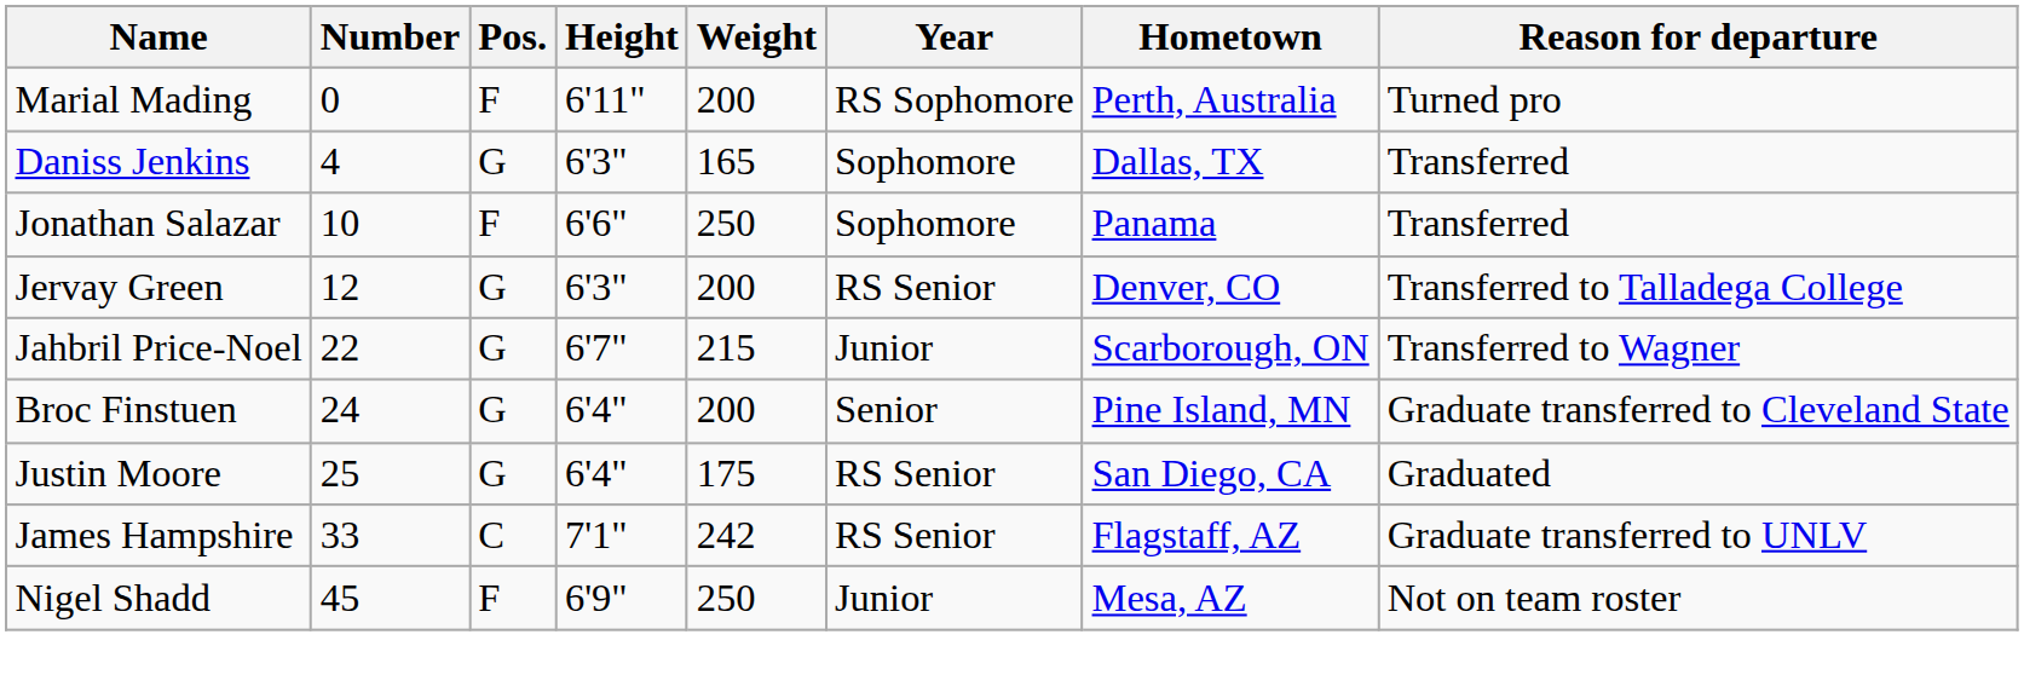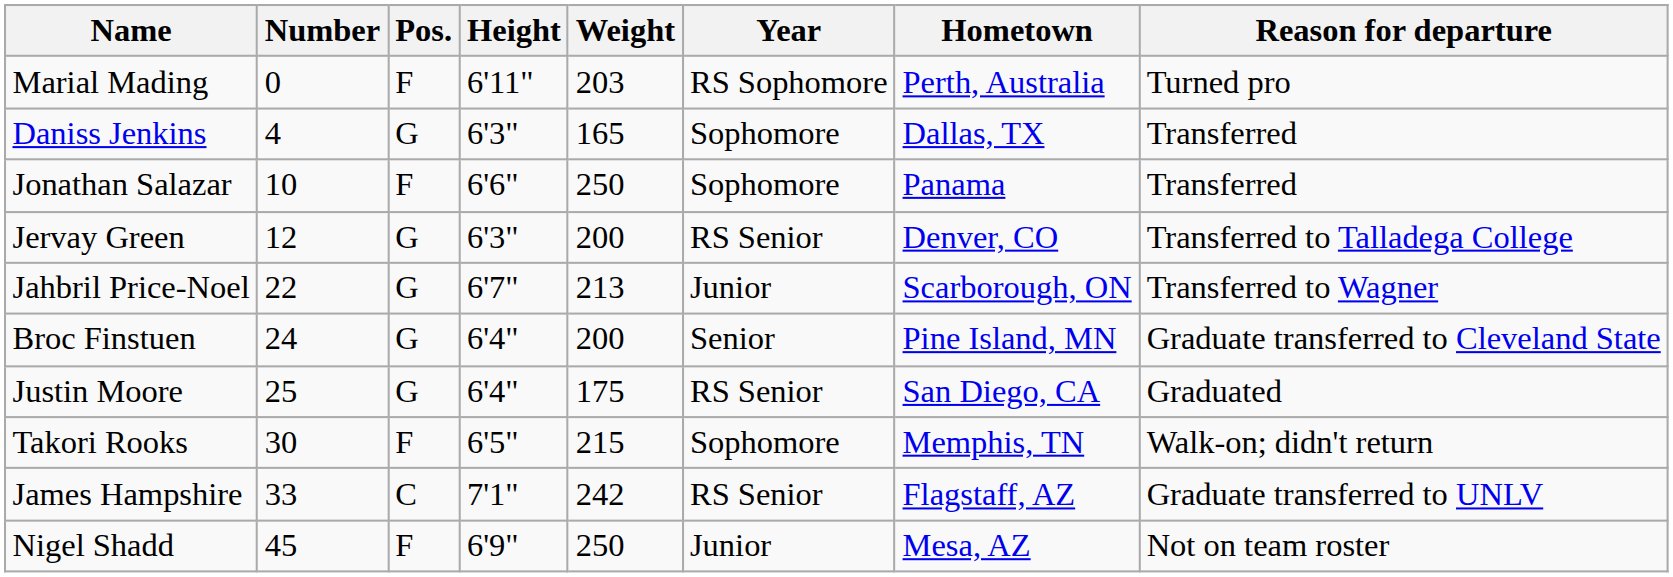 <table class="wikitable sortable" border="1">
 <tr>
 <th>Name</th>
 <th>Number</th>
 <th>Pos.</th>
 <th>Height</th>
 <th>Weight</th>
 <th>Year</th>
 <th>Hometown</th>
 <th class="unsortable">Reason for departure</th>
 </tr>
 <tr>
 <td>Marial Mading</td>
 <td>0</td>
 <td>F</td>
 <td>6'11"</td>
-<td>200</td>
+<td>203</td>
 <td>RS Sophomore</td>
 <td><a href='#'>Perth, Australia</a></td>
 <td>Turned pro</td>
 </tr>
 <tr>
 <td><a href='#'>Daniss Jenkins</a></td>
 <td>4</td>
 <td>G</td>
 <td>6'3"</td>
 <td>165</td>
 <td>Sophomore</td>
 <td><a href='#'>Dallas, TX</a></td>
 <td>Transferred</td>
 </tr>
 <tr>
 <td>Jonathan Salazar</td>
 <td>10</td>
 <td>F</td>
 <td>6'6"</td>
 <td>250</td>
 <td>Sophomore</td>
 <td><a href='#'>Panama</a></td>
 <td>Transferred</td>
 </tr>
 <tr>
 <td>Jervay Green</td>
 <td>12</td>
 <td>G</td>
 <td>6'3"</td>
 <td>200</td>
 <td>RS Senior</td>
 <td><a href='#'>Denver, CO</a></td>
 <td>Transferred to <a href='#'>Talladega College</a></td>
 </tr>
 <tr>
 <td>Jahbril Price-Noel</td>
 <td>22</td>
 <td>G</td>
 <td>6'7"</td>
-<td>215</td>
+<td>213</td>
 <td>Junior</td>
 <td><a href='#'>Scarborough, ON</a></td>
 <td>Transferred to <a href='#'>Wagner</a></td>
 </tr>
 <tr>
 <td>Broc Finstuen</td>
 <td>24</td>
 <td>G</td>
 <td>6'4"</td>
 <td>200</td>
 <td>Senior</td>
 <td><a href='#'>Pine Island, MN</a></td>
 <td>Graduate transferred to <a href='#'>Cleveland State</a></td>
 </tr>
 <tr>
 <td>Justin Moore</td>
 <td>25</td>
 <td>G</td>
 <td>6'4"</td>
 <td>175</td>
 <td>RS Senior</td>
 <td><a href='#'>San Diego, CA</a></td>
 <td>Graduated</td>
 </tr>
 <tr>
+<td>Takori Rooks</td>
+<td>30</td>
+<td>F</td>
+<td>6'5"</td>
+<td>215</td>
+<td>Sophomore</td>
+<td><a href='#'>Memphis, TN</a></td>
+<td>Walk-on; didn't return</td>
+</tr>
+<tr>
 <td>James Hampshire</td>
 <td>33</td>
 <td>C</td>
 <td>7'1"</td>
 <td>242</td>
 <td>RS Senior</td>
 <td><a href='#'>Flagstaff, AZ</a></td>
 <td>Graduate transferred to <a href='#'>UNLV</a></td>
 </tr>
 <tr>
 <td>Nigel Shadd</td>
 <td>45</td>
 <td>F</td>
 <td>6'9"</td>
 <td>250</td>
 <td>Junior</td>
 <td><a href='#'>Mesa, AZ</a></td>
 <td>Not on team roster</td>
 </tr>
 </table>
